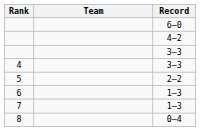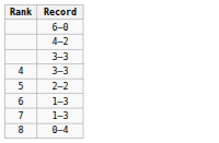 <table class="wikitable">
 <tr>
 <th width=40>Rank</th>
-<th width=180>Team</th>
 <th width=60>Record</th>
 </tr>
 <tr>
 <td align="center"></td>
-<td></td>
 <td align="center">6–0</td>
 </tr>
 <tr>
 <td align="center"></td>
-<td></td>
 <td align="center">4–2</td>
 </tr>
 <tr>
 <td align="center"></td>
-<td></td>
 <td align="center">3–3</td>
 </tr>
 <tr>
 <td align="center">4</td>
-<td></td>
 <td align="center">3–3</td>
 </tr>
 <tr>
 <td align="center">5</td>
-<td></td>
 <td align="center">2–2</td>
 </tr>
 <tr>
 <td align="center">6</td>
-<td></td>
 <td align="center">1–3</td>
 </tr>
 <tr>
 <td align="center">7</td>
-<td></td>
 <td align="center">1–3</td>
 </tr>
 <tr>
 <td align="center">8</td>
-<td></td>
 <td align="center">0–4</td>
 </tr>
 </table>
